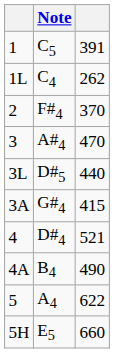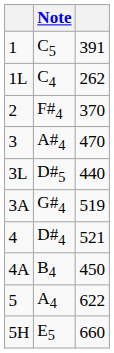 <table class="wikitable sortable">
 <tr>
 <th></th>
 <th><a href='#'>Note</a></th>
 <th></th>
 </tr>
 <tr>
 <td>1</td>
 <td>C<sub>5</sub></td>
 <td>391</td>
 </tr>
 <tr>
 <td>1L</td>
 <td>C<sub>4</sub></td>
 <td>262</td>
 </tr>
 <tr>
 <td>2</td>
 <td>F#<sub>4</sub></td>
 <td>370</td>
 </tr>
 <tr>
 <td>3</td>
 <td>A#<sub>4</sub></td>
 <td>470</td>
 </tr>
 <tr>
 <td>3L</td>
 <td>D#<sub>5</sub></td>
 <td>440</td>
 </tr>
 <tr>
 <td>3A</td>
 <td>G#<sub>4</sub></td>
-<td>415</td>
+<td>519</td>
 </tr>
 <tr>
 <td>4</td>
 <td>D#<sub>4</sub></td>
 <td>521</td>
 </tr>
 <tr>
 <td>4A</td>
 <td>B<sub>4</sub></td>
-<td>490</td>
+<td>450</td>
 </tr>
 <tr>
 <td>5</td>
 <td>A<sub>4</sub></td>
 <td>622</td>
 </tr>
 <tr>
 <td>5H</td>
 <td>E<sub>5</sub></td>
 <td>660</td>
 </tr>
 </table>
